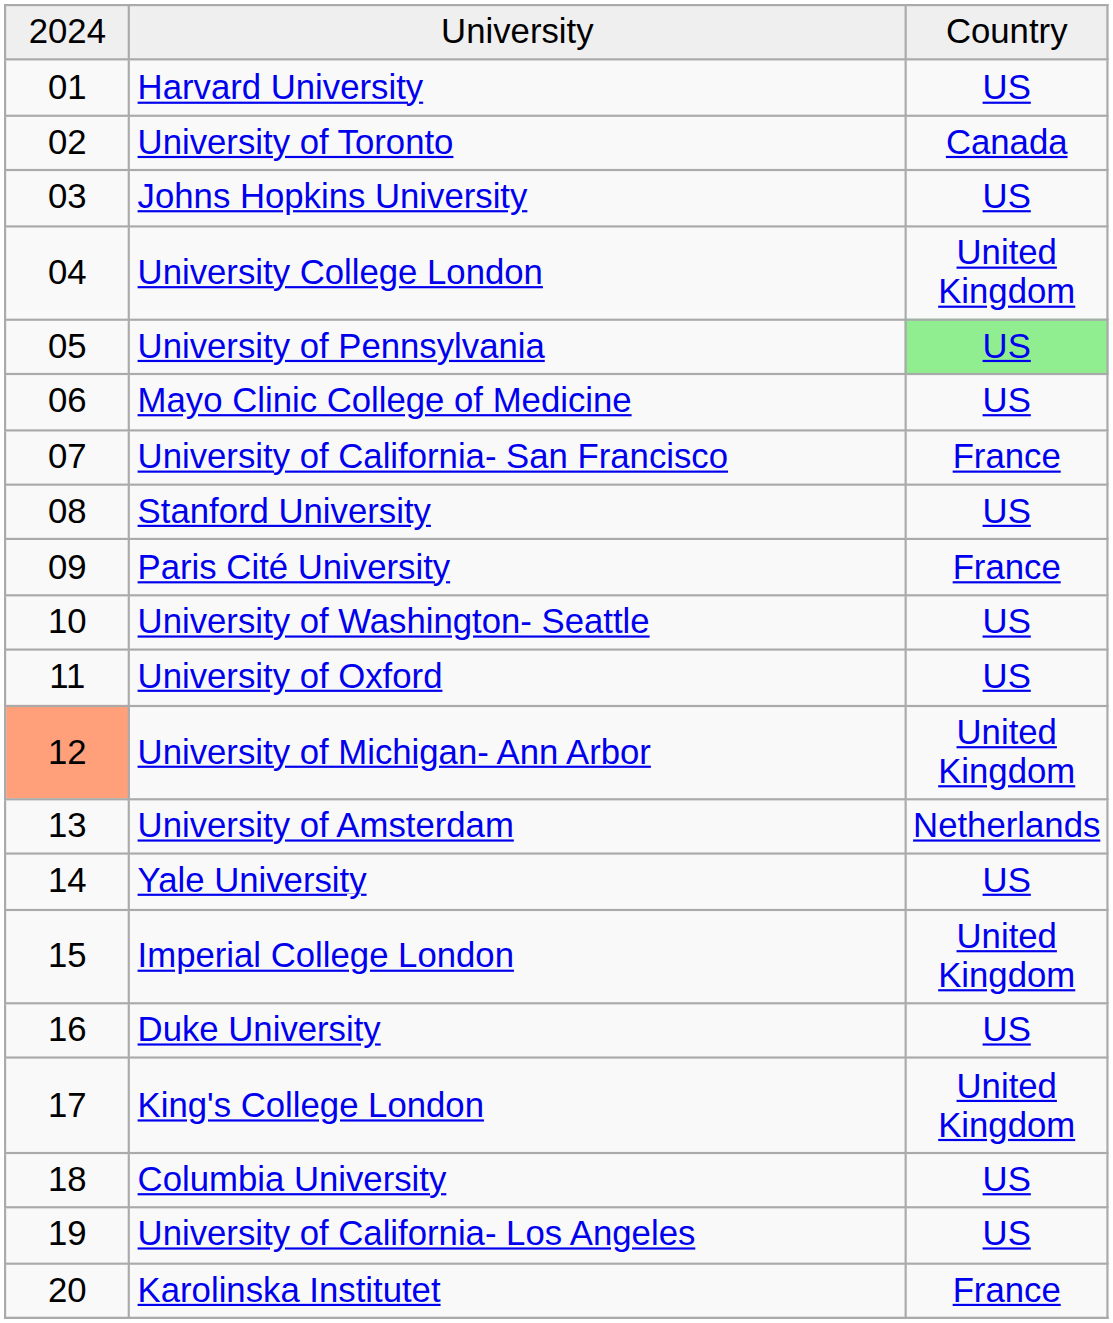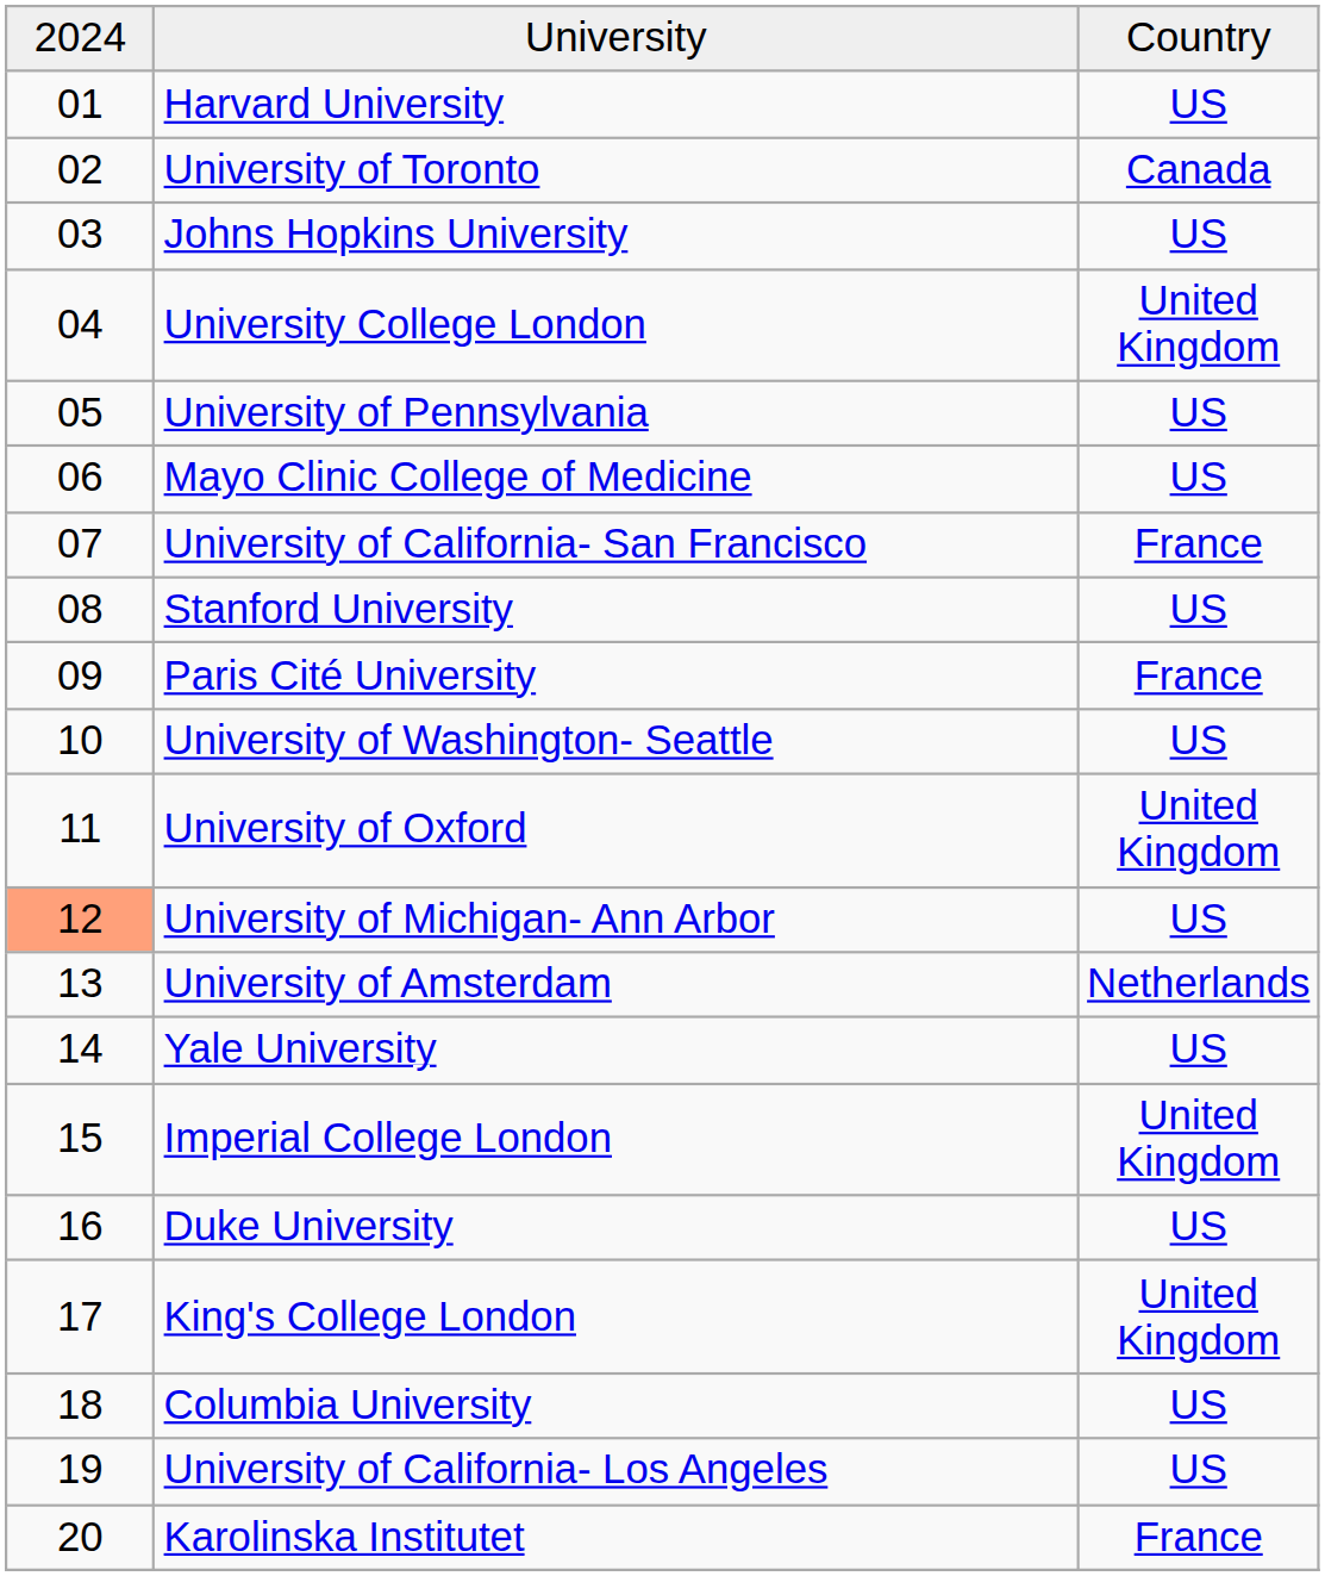 <table class="wikitable sortable">
 <tr bgColor="#efefef">
 <td width="50" align="center">2024</td>
 <td width="350" align="center">University</td>
 <td width="80" align="center">Country</td>
 </tr>
 <tr>
 <td width="50" align="center">01</td>
 <td width="350" align="left"><a href='#'>Harvard University</a></td>
 <td width="80" align="center"><a href='#'>US</a></td>
 </tr>
 <tr>
 <td width="50" align="center">02</td>
 <td width="350" align="left"><a href='#'>University of Toronto</a></td>
 <td width="80" align="center"><a href='#'>Canada</a></td>
 </tr>
 <tr>
 <td width="50" align="center">03</td>
 <td width="350" align="left"><a href='#'>Johns Hopkins University</a></td>
 <td width="80" align="center"><a href='#'>US</a></td>
 </tr>
 <tr>
 <td width="50" align="center">04</td>
 <td width="350" align="left"><a href='#'>University College London</a></td>
 <td width="80" align="center"><a href='#'>United Kingdom</a></td>
 </tr>
 <tr>
 <td width="50" align="center">05</td>
 <td width="350" align="left"><a href='#'>University of Pennsylvania</a></td>
-<td width="80" align="center" style="background: lightgreen;"><a href='#'>US</a></td>
+<td width="80" align="center"><a href='#'>US</a></td>
 </tr>
 <tr>
 <td width="50" align="center">06</td>
 <td width="350" align="left"><a href='#'>Mayo Clinic College of Medicine</a></td>
 <td width="80" align="center"><a href='#'>US</a></td>
 </tr>
 <tr>
 <td width="50" align="center">07</td>
 <td width="350" align="left"><a href='#'>University of California- San Francisco</a></td>
 <td width="80" align="center"><a href='#'>France</a></td>
 </tr>
 <tr>
 <td width="50" align="center">08</td>
 <td width="350" align="left"><a href='#'>Stanford University</a></td>
 <td width="80" align="center"><a href='#'>US</a></td>
 </tr>
 <tr>
 <td width="50" align="center">09</td>
 <td width="350" align="left"><a href='#'>Paris Cité University</a></td>
 <td width="80" align="center"><a href='#'>France</a></td>
 </tr>
 <tr>
 <td width="50" align="center">10</td>
 <td width="350" align="left"><a href='#'>University of Washington- Seattle</a></td>
 <td width="80" align="center"><a href='#'>US</a></td>
 </tr>
 <tr>
 <td width="50" align="center">11</td>
 <td width="350" align="left"><a href='#'>University of Oxford</a></td>
-<td width="80" align="center"><a href='#'>US</a></td>
+<td width="80" align="center"><a href='#'>United Kingdom</a></td>
 </tr>
 <tr>
 <td width="50" align="center" style="background: lightsalmon;">12</td>
 <td width="350" align="left"><a href='#'>University of Michigan- Ann Arbor</a></td>
-<td width="80" align="center"><a href='#'>United Kingdom</a></td>
+<td width="80" align="center"><a href='#'>US</a></td>
 </tr>
 <tr>
 <td width="50" align="center">13</td>
 <td width="350" align="left"><a href='#'>University of Amsterdam</a></td>
 <td width="80" align="center"><a href='#'>Netherlands</a></td>
 </tr>
 <tr>
 <td width="50" align="center">14</td>
 <td width="350" align="left"><a href='#'>Yale University</a></td>
 <td width="80" align="center"><a href='#'>US</a></td>
 </tr>
 <tr>
 <td width="50" align="center">15</td>
 <td width="350" align="left"><a href='#'>Imperial College London</a></td>
 <td width="80" align="center"><a href='#'>United Kingdom</a></td>
 </tr>
 <tr>
 <td width="50" align="center">16</td>
 <td width="350" align="left"><a href='#'>Duke University</a></td>
 <td width="80" align="center"><a href='#'>US</a></td>
 </tr>
 <tr>
 <td width="50" align="center">17</td>
 <td width="350" align="left"><a href='#'>King's College London</a></td>
 <td width="80" align="center"><a href='#'>United Kingdom</a></td>
 </tr>
 <tr>
 <td width="50" align="center">18</td>
 <td width="350" align="left"><a href='#'>Columbia University</a></td>
 <td width="80" align="center"><a href='#'>US</a></td>
 </tr>
 <tr>
 <td width="50" align="center">19</td>
 <td width="350" align="left"><a href='#'>University of California- Los Angeles</a></td>
 <td width="80" align="center"><a href='#'>US</a></td>
 </tr>
 <tr>
 <td width="50" align="center">20</td>
 <td width="350" align="left"><a href='#'>Karolinska Institutet</a></td>
 <td width="80" align="center"><a href='#'>France</a></td>
 </tr>
 <tr>
 </tr>
 </table>
